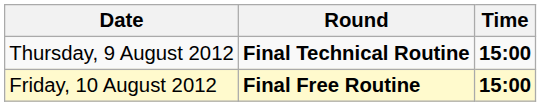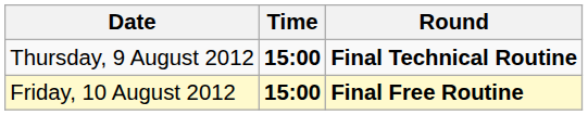 <table class="wikitable">
 <tr>
 <th>Date</th>
+<th>Time</th>
 <th>Round</th>
-<th>Time</th>
 </tr>
 <tr>
 <td>Thursday, 9 August 2012</td>
+<td><strong>15:00</strong></td>
 <td><strong> Final Technical Routine</strong></td>
-<td><strong>15:00</strong></td>
 </tr>
 <tr>
 <td style=background:lemonchiffon>Friday, 10 August 2012</td>
+<td style=background:lemonchiffon><strong>15:00</strong></td>
 <td style=background:lemonchiffon><strong> Final Free Routine</strong></td>
-<td style=background:lemonchiffon><strong>15:00</strong></td>
 </tr>
 </table>
